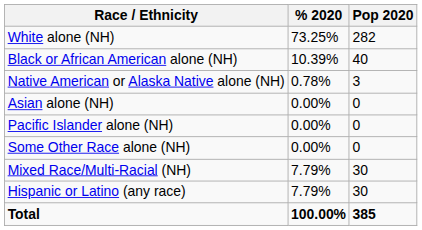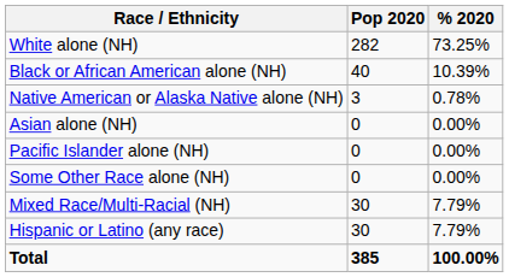 <table class="wikitable">
 <tr>
 <th>Race / Ethnicity</th>
+<th>Pop 2020</th>
 <th>% 2020</th>
-<th>Pop 2020</th>
 </tr>
 <tr>
 <td><a href='#'>White</a> alone (NH)</td>
+<td>282</td>
 <td>73.25%</td>
-<td>282</td>
 </tr>
 <tr>
 <td><a href='#'>Black or African American</a> alone (NH)</td>
+<td>40</td>
 <td>10.39%</td>
-<td>40</td>
 </tr>
 <tr>
 <td><a href='#'>Native American</a> or <a href='#'>Alaska Native</a> alone (NH)</td>
+<td>3</td>
 <td>0.78%</td>
-<td>3</td>
 </tr>
 <tr>
 <td><a href='#'>Asian</a> alone (NH)</td>
+<td>0</td>
 <td>0.00%</td>
-<td>0</td>
 </tr>
 <tr>
 <td><a href='#'>Pacific Islander</a> alone (NH)</td>
+<td>0</td>
 <td>0.00%</td>
-<td>0</td>
 </tr>
 <tr>
 <td><a href='#'>Some Other Race</a> alone (NH)</td>
+<td>0</td>
 <td>0.00%</td>
-<td>0</td>
 </tr>
 <tr>
 <td><a href='#'>Mixed Race/Multi-Racial</a> (NH)</td>
+<td>30</td>
 <td>7.79%</td>
-<td>30</td>
 </tr>
 <tr>
 <td><a href='#'>Hispanic or Latino</a> (any race)</td>
+<td>30</td>
 <td>7.79%</td>
-<td>30</td>
 </tr>
 <tr>
 <td><strong>Total</strong></td>
+<td><strong>385</strong></td>
 <td><strong>100.00%</strong></td>
-<td><strong>385</strong></td>
 </tr>
 </table>
